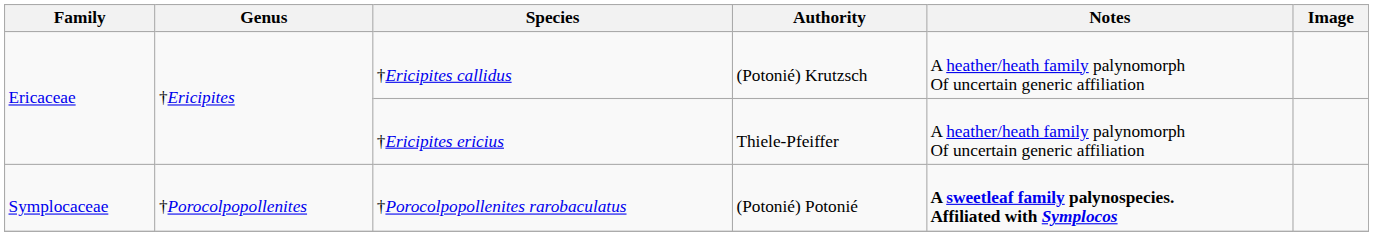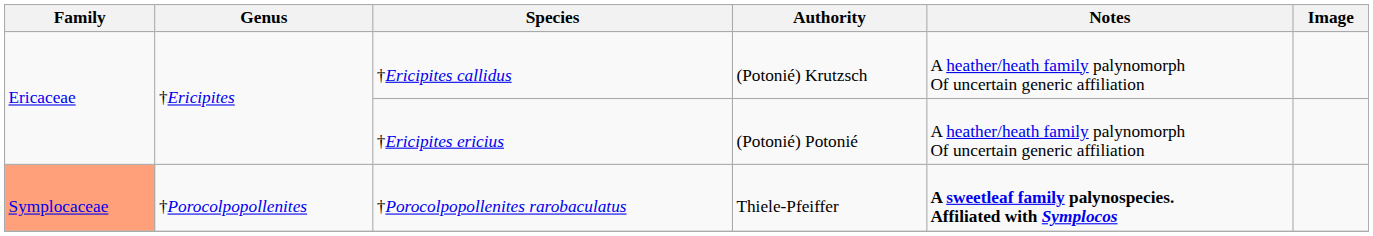 <table class="wikitable" align="center" width="100%">
 <tr>
 <th>Family</th>
 <th>Genus</th>
 <th>Species</th>
 <th>Authority</th>
 <th>Notes</th>
 <th>Image</th>
 </tr>
 <tr>
 <td rowspan=2><a href='#'>Ericaceae</a></td>
 <td rowspan=2>†<em><a href='#'>Ericipites</a></em></td>
 <td><br>†<em><a href='#'>Ericipites callidus</a></em></td>
 <td><br>(Potonié) Krutzsch</td>
 <td><br>A <a href='#'>heather/heath family</a> palynomorph<br>Of uncertain generic affiliation</td>
 <td></td>
 </tr>
 <tr>
 <td><br>†<em><a href='#'>Ericipites ericius</a></em></td>
-<td><br>Thiele-Pfeiffer</td>
+<td><br>(Potonié) Potonié</td>
 <td><br>A <a href='#'>heather/heath family</a> palynomorph<br>Of uncertain generic affiliation</td>
 <td></td>
 </tr>
 <tr>
-<td><br><a href='#'>Symplocaceae</a></td>
+<td style="background: lightsalmon;"><br><a href='#'>Symplocaceae</a></td>
 <td><br>†<em><a href='#'>Porocolpopollenites</a></em></td>
 <td><br>†<em><a href='#'>Porocolpopollenites rarobaculatus</a></em></td>
-<td><br>(Potonié) Potonié</td>
+<td><br>Thiele-Pfeiffer</td>
 <td><strong><br>A <a href='#'>sweetleaf family</a> palynospecies.<br>Affiliated with <em><a href='#'>Symplocos</a></em></strong></td>
 <td></td>
 </tr>
 <tr>
 </tr>
 </table>
